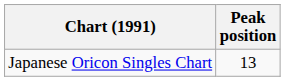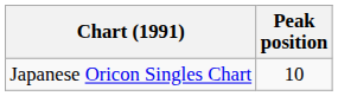 <table class="wikitable">
 <tr>
 <th>Chart (1991)</th>
 <th>Peak<br>position</th>
 </tr>
 <tr>
 <td>Japanese <a href='#'>Oricon Singles Chart</a></td>
-<td align="center">13</td>
+<td align="center">10</td>
 </tr>
 </table>
